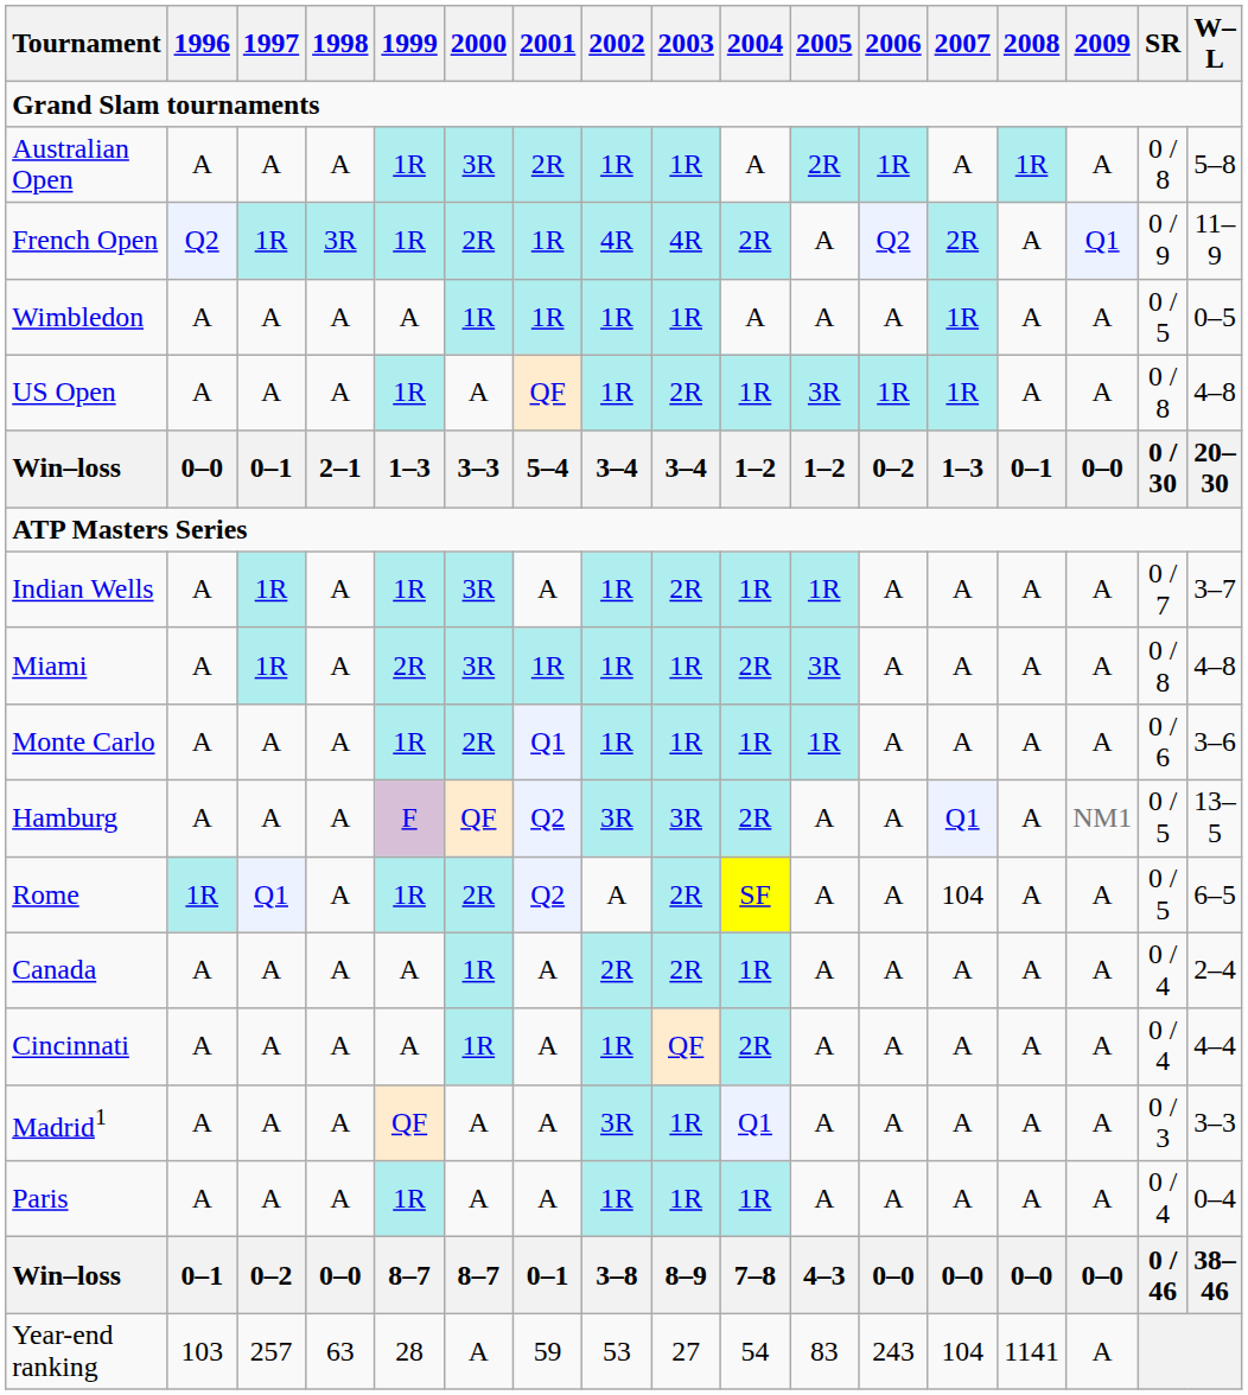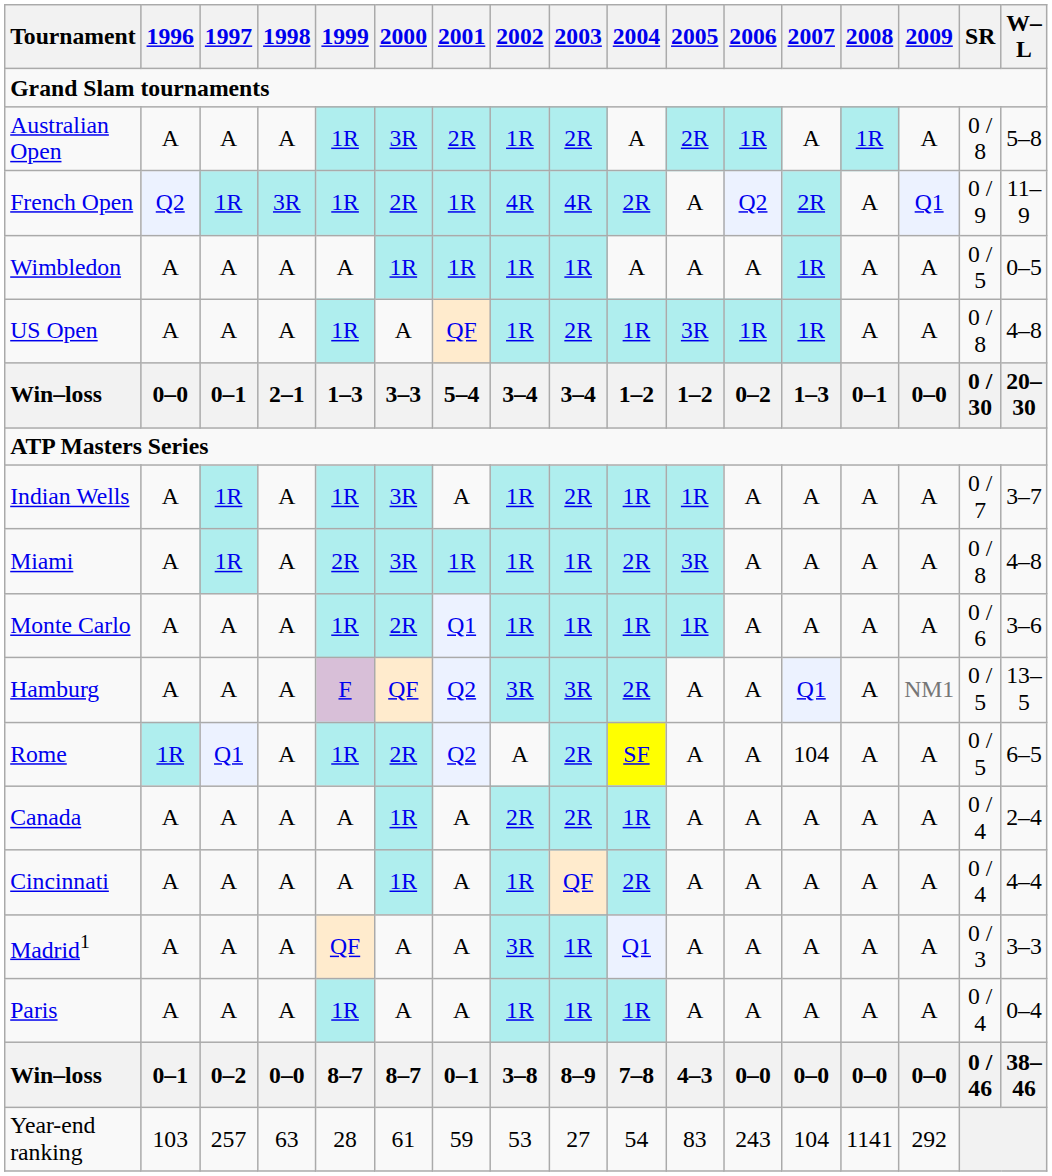 <table class=wikitable style=text-align:center>
 <tr>
 <th>Tournament</th>
 <th><a href='#'>1996</a></th>
 <th><a href='#'>1997</a></th>
 <th><a href='#'>1998</a></th>
 <th><a href='#'>1999</a></th>
 <th><a href='#'>2000</a></th>
 <th><a href='#'>2001</a></th>
 <th><a href='#'>2002</a></th>
 <th><a href='#'>2003</a></th>
 <th><a href='#'>2004</a></th>
 <th><a href='#'>2005</a></th>
 <th><a href='#'>2006</a></th>
 <th><a href='#'>2007</a></th>
 <th><a href='#'>2008</a></th>
 <th><a href='#'>2009</a></th>
 <th>SR</th>
 <th>W–L</th>
 </tr>
 <tr>
 <td colspan=18 align=left><strong>Grand Slam tournaments</strong></td>
 </tr>
 <tr>
 <td align=left><a href='#'>Australian Open</a></td>
 <td>A</td>
 <td>A</td>
 <td>A</td>
 <td bgcolor=afeeee><a href='#'>1R</a></td>
 <td bgcolor=afeeee><a href='#'>3R</a></td>
 <td bgcolor=afeeee><a href='#'>2R</a></td>
 <td bgcolor=afeeee><a href='#'>1R</a></td>
-<td bgcolor=afeeee><a href='#'>1R</a></td>
+<td bgcolor=afeeee><a href='#'>2R</a></td>
 <td>A</td>
 <td bgcolor=afeeee><a href='#'>2R</a></td>
 <td bgcolor=afeeee><a href='#'>1R</a></td>
 <td>A</td>
 <td bgcolor=afeeee><a href='#'>1R</a></td>
 <td>A</td>
 <td>0 / 8</td>
 <td>5–8</td>
 </tr>
 <tr>
 <td align=left><a href='#'>French Open</a></td>
 <td bgcolor=ecf2ff><a href='#'>Q2</a></td>
 <td bgcolor=afeeee><a href='#'>1R</a></td>
 <td bgcolor=afeeee><a href='#'>3R</a></td>
 <td bgcolor=afeeee><a href='#'>1R</a></td>
 <td bgcolor=afeeee><a href='#'>2R</a></td>
 <td bgcolor=afeeee><a href='#'>1R</a></td>
 <td bgcolor=afeeee><a href='#'>4R</a></td>
 <td bgcolor=afeeee><a href='#'>4R</a></td>
 <td bgcolor=afeeee><a href='#'>2R</a></td>
 <td>A</td>
 <td bgcolor=ecf2ff><a href='#'>Q2</a></td>
 <td bgcolor=afeeee><a href='#'>2R</a></td>
 <td>A</td>
 <td bgcolor=ecf2ff><a href='#'>Q1</a></td>
 <td>0 / 9</td>
 <td>11–9</td>
 </tr>
 <tr>
 <td align=left><a href='#'>Wimbledon</a></td>
 <td>A</td>
 <td>A</td>
 <td>A</td>
 <td>A</td>
 <td bgcolor=afeeee><a href='#'>1R</a></td>
 <td bgcolor=afeeee><a href='#'>1R</a></td>
 <td bgcolor=afeeee><a href='#'>1R</a></td>
 <td bgcolor=afeeee><a href='#'>1R</a></td>
 <td>A</td>
 <td>A</td>
 <td>A</td>
 <td bgcolor=afeeee><a href='#'>1R</a></td>
 <td>A</td>
 <td>A</td>
 <td>0 / 5</td>
 <td>0–5</td>
 </tr>
 <tr>
 <td align=left><a href='#'>US Open</a></td>
 <td>A</td>
 <td>A</td>
 <td>A</td>
 <td bgcolor=afeeee><a href='#'>1R</a></td>
 <td>A</td>
 <td bgcolor=ffebcd><a href='#'>QF</a></td>
 <td bgcolor=afeeee><a href='#'>1R</a></td>
 <td bgcolor=afeeee><a href='#'>2R</a></td>
 <td bgcolor=afeeee><a href='#'>1R</a></td>
 <td bgcolor=afeeee><a href='#'>3R</a></td>
 <td bgcolor=afeeee><a href='#'>1R</a></td>
 <td bgcolor=afeeee><a href='#'>1R</a></td>
 <td>A</td>
 <td>A</td>
 <td>0 / 8</td>
 <td>4–8</td>
 </tr>
 <tr>
 <th style=text-align:left>Win–loss</th>
 <th>0–0</th>
 <th>0–1</th>
 <th>2–1</th>
 <th>1–3</th>
 <th>3–3</th>
 <th>5–4</th>
 <th>3–4</th>
 <th>3–4</th>
 <th>1–2</th>
 <th>1–2</th>
 <th>0–2</th>
 <th>1–3</th>
 <th>0–1</th>
 <th>0–0</th>
 <th>0 / 30</th>
 <th>20–30</th>
 </tr>
 <tr>
 <td colspan=18 align=left><strong>ATP Masters Series</strong></td>
 </tr>
 <tr>
 <td align=left><a href='#'>Indian Wells</a></td>
 <td>A</td>
 <td bgcolor=afeeee><a href='#'>1R</a></td>
 <td>A</td>
 <td bgcolor=afeeee><a href='#'>1R</a></td>
 <td bgcolor=afeeee><a href='#'>3R</a></td>
 <td>A</td>
 <td bgcolor=afeeee><a href='#'>1R</a></td>
 <td bgcolor=afeeee><a href='#'>2R</a></td>
 <td bgcolor=afeeee><a href='#'>1R</a></td>
 <td bgcolor=afeeee><a href='#'>1R</a></td>
 <td>A</td>
 <td>A</td>
 <td>A</td>
 <td>A</td>
 <td>0 / 7</td>
 <td>3–7</td>
 </tr>
 <tr>
 <td align=left><a href='#'>Miami</a></td>
 <td>A</td>
 <td bgcolor=afeeee><a href='#'>1R</a></td>
 <td>A</td>
 <td bgcolor=afeeee><a href='#'>2R</a></td>
 <td bgcolor=afeeee><a href='#'>3R</a></td>
 <td bgcolor=afeeee><a href='#'>1R</a></td>
 <td bgcolor=afeeee><a href='#'>1R</a></td>
 <td bgcolor=afeeee><a href='#'>1R</a></td>
 <td bgcolor=afeeee><a href='#'>2R</a></td>
 <td bgcolor=afeeee><a href='#'>3R</a></td>
 <td>A</td>
 <td>A</td>
 <td>A</td>
 <td>A</td>
 <td>0 / 8</td>
 <td>4–8</td>
 </tr>
 <tr>
 <td align=left><a href='#'>Monte Carlo</a></td>
 <td>A</td>
 <td>A</td>
 <td>A</td>
 <td bgcolor=afeeee><a href='#'>1R</a></td>
 <td bgcolor=afeeee><a href='#'>2R</a></td>
 <td bgcolor=ecf2ff><a href='#'>Q1</a></td>
 <td bgcolor=afeeee><a href='#'>1R</a></td>
 <td bgcolor=afeeee><a href='#'>1R</a></td>
 <td bgcolor=afeeee><a href='#'>1R</a></td>
 <td bgcolor=afeeee><a href='#'>1R</a></td>
 <td>A</td>
 <td>A</td>
 <td>A</td>
 <td>A</td>
 <td>0 / 6</td>
 <td>3–6</td>
 </tr>
 <tr>
 <td align=left><a href='#'>Hamburg</a></td>
 <td>A</td>
 <td>A</td>
 <td>A</td>
 <td bgcolor=thistle><a href='#'>F</a></td>
 <td bgcolor=ffebcd><a href='#'>QF</a></td>
 <td bgcolor=ecf2ff><a href='#'>Q2</a></td>
 <td bgcolor=afeeee><a href='#'>3R</a></td>
 <td bgcolor=afeeee><a href='#'>3R</a></td>
 <td bgcolor=afeeee><a href='#'>2R</a></td>
 <td>A</td>
 <td>A</td>
 <td bgcolor=ecf2ff><a href='#'>Q1</a></td>
 <td>A</td>
 <td colspan=1 style=color:#767676>NM1</td>
 <td>0 / 5</td>
 <td>13–5</td>
 </tr>
 <tr>
 <td align=left><a href='#'>Rome</a></td>
 <td bgcolor=afeeee><a href='#'>1R</a></td>
 <td bgcolor=ecf2ff><a href='#'>Q1</a></td>
 <td>A</td>
 <td bgcolor=afeeee><a href='#'>1R</a></td>
 <td bgcolor=afeeee><a href='#'>2R</a></td>
 <td bgcolor=ecf2ff><a href='#'>Q2</a></td>
 <td>A</td>
 <td bgcolor=afeeee><a href='#'>2R</a></td>
 <td bgcolor=yellow><a href='#'>SF</a></td>
 <td>A</td>
 <td>A</td>
 <td>104</td>
 <td>A</td>
 <td>A</td>
 <td>0 / 5</td>
 <td>6–5</td>
 </tr>
 <tr>
 <td align=left><a href='#'>Canada</a></td>
 <td>A</td>
 <td>A</td>
 <td>A</td>
 <td>A</td>
 <td bgcolor=afeeee><a href='#'>1R</a></td>
 <td>A</td>
 <td bgcolor=afeeee><a href='#'>2R</a></td>
 <td bgcolor=afeeee><a href='#'>2R</a></td>
 <td bgcolor=afeeee><a href='#'>1R</a></td>
 <td>A</td>
 <td>A</td>
 <td>A</td>
 <td>A</td>
 <td>A</td>
 <td>0 / 4</td>
 <td>2–4</td>
 </tr>
 <tr>
 <td align=left><a href='#'>Cincinnati</a></td>
 <td>A</td>
 <td>A</td>
 <td>A</td>
 <td>A</td>
 <td bgcolor=afeeee><a href='#'>1R</a></td>
 <td>A</td>
 <td bgcolor=afeeee><a href='#'>1R</a></td>
 <td bgcolor=ffebcd><a href='#'>QF</a></td>
 <td bgcolor=afeeee><a href='#'>2R</a></td>
 <td>A</td>
 <td>A</td>
 <td>A</td>
 <td>A</td>
 <td>A</td>
 <td>0 / 4</td>
 <td>4–4</td>
 </tr>
 <tr>
 <td align=left><a href='#'>Madrid</a><sup>1</sup></td>
 <td>A</td>
 <td>A</td>
 <td>A</td>
 <td bgcolor=ffebcd><a href='#'>QF</a></td>
 <td>A</td>
 <td>A</td>
 <td bgcolor=afeeee><a href='#'>3R</a></td>
 <td bgcolor=afeeee><a href='#'>1R</a></td>
 <td bgcolor=ecf2ff><a href='#'>Q1</a></td>
 <td>A</td>
 <td>A</td>
 <td>A</td>
 <td>A</td>
 <td>A</td>
 <td>0 / 3</td>
 <td>3–3</td>
 </tr>
 <tr>
 <td align=left><a href='#'>Paris</a></td>
 <td>A</td>
 <td>A</td>
 <td>A</td>
 <td bgcolor=afeeee><a href='#'>1R</a></td>
 <td>A</td>
 <td>A</td>
 <td bgcolor=afeeee><a href='#'>1R</a></td>
 <td bgcolor=afeeee><a href='#'>1R</a></td>
 <td bgcolor=afeeee><a href='#'>1R</a></td>
 <td>A</td>
 <td>A</td>
 <td>A</td>
 <td>A</td>
 <td>A</td>
 <td>0 / 4</td>
 <td>0–4</td>
 </tr>
 <tr>
 <th style=text-align:left>Win–loss</th>
 <th>0–1</th>
 <th>0–2</th>
 <th>0–0</th>
 <th>8–7</th>
 <th>8–7</th>
 <th>0–1</th>
 <th>3–8</th>
 <th>8–9</th>
 <th>7–8</th>
 <th>4–3</th>
 <th>0–0</th>
 <th>0–0</th>
 <th>0–0</th>
 <th>0–0</th>
 <th>0 / 46</th>
 <th>38–46</th>
 </tr>
 <tr>
 <td align=left>Year-end ranking</td>
 <td>103</td>
 <td>257</td>
 <td>63</td>
 <td>28</td>
-<td>A</td>
+<td>61</td>
 <td>59</td>
 <td>53</td>
 <td>27</td>
 <td>54</td>
 <td>83</td>
 <td>243</td>
 <td>104</td>
 <td>1141</td>
-<td>A</td>
+<td>292</td>
 <th colspan=2></th>
 </tr>
 </table>
